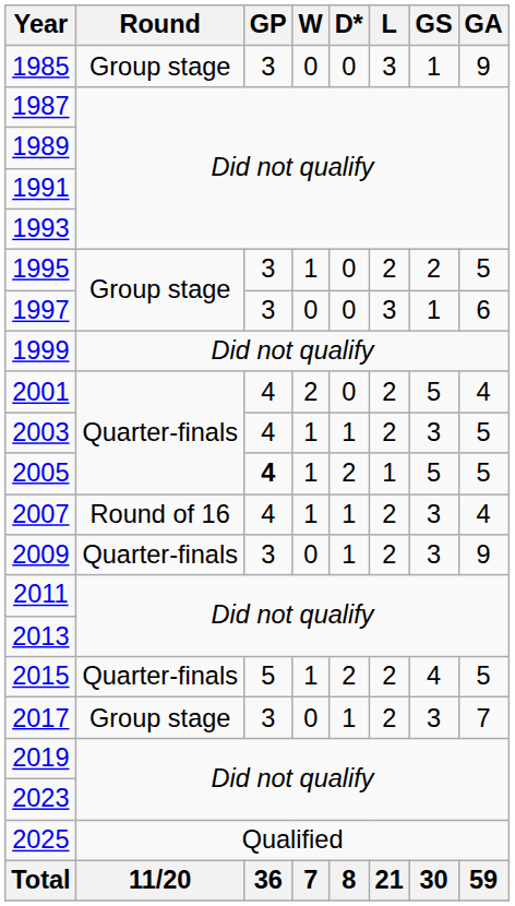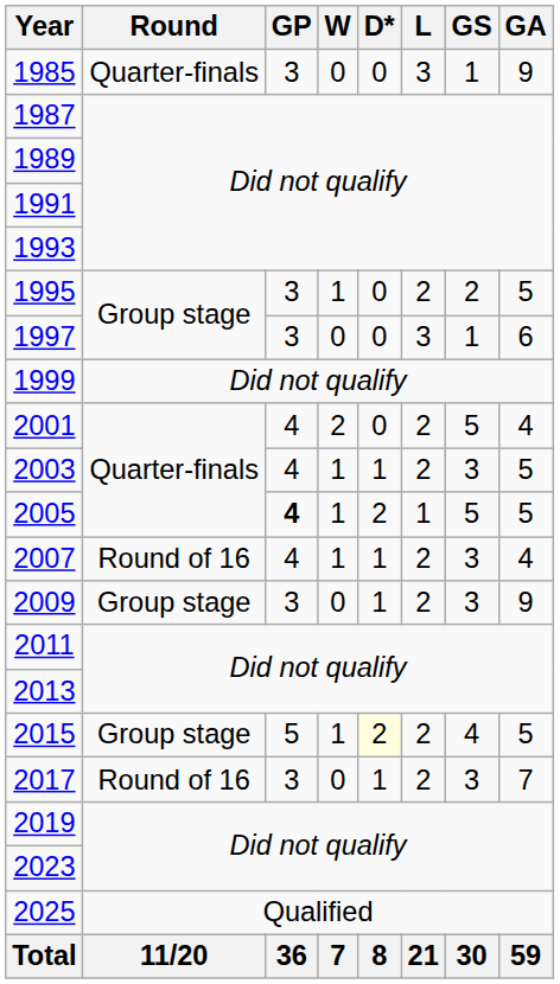 <table class="wikitable" style="text-align: center;">
 <tr>
 <th>Year</th>
 <th>Round</th>
 <th>GP</th>
 <th>W</th>
 <th>D*</th>
 <th>L</th>
 <th>GS</th>
 <th>GA</th>
 </tr>
 <tr>
 <td> <a href='#'>1985</a></td>
-<td>Group stage</td>
+<td>Quarter-finals</td>
 <td>3</td>
 <td>0</td>
 <td>0</td>
 <td>3</td>
 <td>1</td>
 <td>9</td>
 </tr>
 <tr>
 <td> <a href='#'>1987</a></td>
 <td rowspan=4 colspan=7><em>Did not qualify</em></td>
 </tr>
 <tr>
 <td> <a href='#'>1989</a></td>
 </tr>
 <tr>
 <td> <a href='#'>1991</a></td>
 </tr>
 <tr>
 <td> <a href='#'>1993</a></td>
 </tr>
 <tr>
 <td> <a href='#'>1995</a></td>
 <td rowspan=2>Group stage</td>
 <td>3</td>
 <td>1</td>
 <td>0</td>
 <td>2</td>
 <td>2</td>
 <td>5</td>
 </tr>
 <tr>
 <td> <a href='#'>1997</a></td>
 <td>3</td>
 <td>0</td>
 <td>0</td>
 <td>3</td>
 <td>1</td>
 <td>6</td>
 </tr>
 <tr>
 <td> <a href='#'>1999</a></td>
 <td colspan=7><em>Did not qualify</em></td>
 </tr>
 <tr>
 <td> <a href='#'>2001</a></td>
 <td rowspan=3>Quarter-finals</td>
 <td>4</td>
 <td>2</td>
 <td>0</td>
 <td>2</td>
 <td>5</td>
 <td>4</td>
 </tr>
 <tr>
 <td> <a href='#'>2003</a></td>
 <td>4</td>
 <td>1</td>
 <td>1</td>
 <td>2</td>
 <td>3</td>
 <td>5</td>
 </tr>
 <tr>
 <td> <a href='#'>2005</a></td>
 <td><strong>4</strong></td>
 <td>1</td>
 <td>2</td>
 <td>1</td>
 <td>5</td>
 <td>5</td>
 </tr>
 <tr>
 <td> <a href='#'>2007</a></td>
 <td>Round of 16</td>
 <td>4</td>
 <td>1</td>
 <td>1</td>
 <td>2</td>
 <td>3</td>
 <td>4</td>
 </tr>
 <tr>
 <td> <a href='#'>2009</a></td>
-<td>Quarter-finals</td>
+<td>Group stage</td>
 <td>3</td>
 <td>0</td>
 <td>1</td>
 <td>2</td>
 <td>3</td>
 <td>9</td>
 </tr>
 <tr>
 <td> <a href='#'>2011</a></td>
 <td rowspan=2 colspan=7><em>Did not qualify</em></td>
 </tr>
 <tr>
 <td> <a href='#'>2013</a></td>
 </tr>
 <tr>
 <td> <a href='#'>2015</a></td>
-<td>Quarter-finals</td>
+<td>Group stage</td>
 <td>5</td>
 <td>1</td>
-<td>2</td>
+<td style="background: lightyellow;">2</td>
 <td>2</td>
 <td>4</td>
 <td>5</td>
 </tr>
 <tr>
 <td> <a href='#'>2017</a></td>
-<td>Group stage</td>
+<td>Round of 16</td>
 <td>3</td>
 <td>0</td>
 <td>1</td>
 <td>2</td>
 <td>3</td>
 <td>7</td>
 </tr>
 <tr>
 <td> <a href='#'>2019</a></td>
 <td rowspan=2 colspan=7><em>Did not qualify</em></td>
 </tr>
 <tr>
 <td> <a href='#'>2023</a></td>
 </tr>
 <tr>
 <td> <a href='#'>2025</a></td>
 <td colspan=7>Qualified</td>
 </tr>
 <tr>
 <th>Total</th>
 <th>11/20</th>
 <th>36</th>
 <th>7</th>
 <th>8</th>
 <th>21</th>
 <th>30</th>
 <th>59</th>
 </tr>
 </table>
